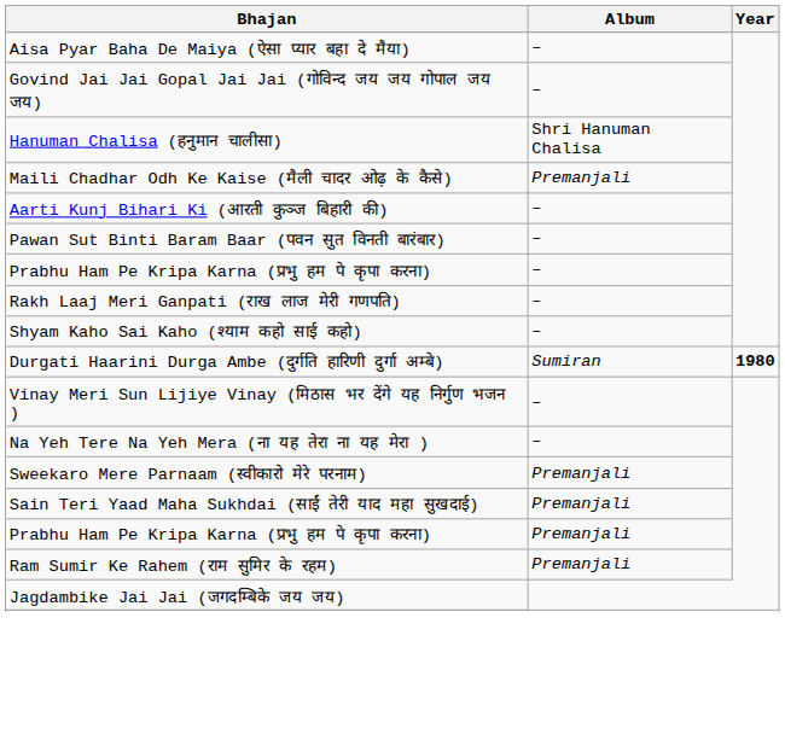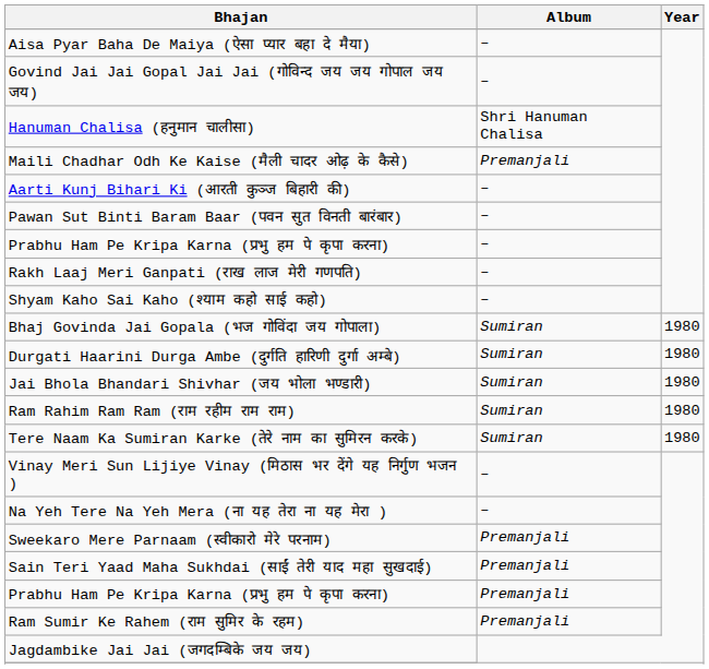 <table class="wikitable" border="1">
 <tr>
 <th>Bhajan</th>
 <th>Album</th>
 <th>Year</th>
 </tr>
 <tr>
 </tr>
 <tr>
 <td>Aisa Pyar Baha De Maiya (ऐसा प्यार बहा दे मैया)</td>
 <td>–</td>
 </tr>
 <tr>
 <td>Govind Jai Jai Gopal Jai Jai (गोविन्द जय जय गोपाल जय जय)</td>
 <td>–</td>
 </tr>
 <tr>
 <td><a href='#'>Hanuman Chalisa</a> (हनुमान चालीसा)</td>
 <td>Shri Hanuman Chalisa</td>
 </tr>
 <tr>
 <td>Maili Chadhar Odh Ke Kaise (मैली चादर ओढ़ के कैसे)</td>
 <td><em>Premanjali</em></td>
 </tr>
 <tr>
 <td><a href='#'>Aarti Kunj Bihari Ki</a> (आरती कुञ्ज बिहारी की)</td>
 <td>–</td>
 </tr>
 <tr>
 <td>Pawan Sut Binti Baram Baar (पवन सुत विनती बारंबार)</td>
 <td>–</td>
 </tr>
 <tr>
 <td>Prabhu Ham Pe Kripa Karna (प्रभु हम पे कृपा करना)</td>
 <td>–</td>
 </tr>
 <tr>
 <td>Rakh Laaj Meri Ganpati (राख लाज मेरी गणपति)</td>
 <td>–</td>
 </tr>
 <tr>
 <td>Shyam Kaho Sai Kaho (श्याम कहो साई कहो)</td>
 <td>–</td>
 </tr>
 <tr>
+<td>Bhaj Govinda Jai Gopala (भज गोविंदा जय गोपाला)</td>
+<td><em>Sumiran</em></td>
+<td>1980</td>
+</tr>
+<tr>
 <td>Durgati Haarini Durga Ambe (दुर्गति हारिणी दुर्गा अम्बे)</td>
 <td><em>Sumiran</em></td>
-<td><strong>1980</strong></td>
+<td>1980</td>
+</tr>
+<tr>
+<td>Jai Bhola Bhandari Shivhar (जय भोला भण्डारी)</td>
+<td><em>Sumiran</em></td>
+<td>1980</td>
+</tr>
+<tr>
+<td>Ram Rahim Ram Ram (राम रहीम राम राम)</td>
+<td><em>Sumiran</em></td>
+<td>1980</td>
+</tr>
+<tr>
+<td>Tere Naam Ka Sumiran Karke (तेरे नाम का सुमिरन करके)</td>
+<td><em>Sumiran</em></td>
+<td>1980</td>
 </tr>
 <tr>
 <td>Vinay Meri Sun Lijiye Vinay (मिठास भर देंगे यह निर्गुण भजन )</td>
 <td>–</td>
 </tr>
 <tr>
 <td>Na Yeh Tere Na Yeh Mera (ना यह तेरा ना यह मेरा )</td>
 <td>–</td>
 </tr>
 <tr>
 <td>Sweekaro Mere Parnaam (स्वीकारो मेरे परनाम)</td>
 <td><em>Premanjali</em></td>
 </tr>
 <tr>
 <td>Sain Teri Yaad Maha Sukhdai (साईं तेरी याद महा सुखदाई)</td>
 <td><em>Premanjali</em></td>
 </tr>
 <tr>
 <td>Prabhu Ham Pe Kripa Karna (प्रभु हम पे कृपा करना)</td>
 <td><em>Premanjali</em></td>
 </tr>
 <tr>
 <td>Ram Sumir Ke Rahem (राम सुमिर के रहम)</td>
 <td><em>Premanjali</em></td>
 </tr>
 <tr>
 <td>Jagdambike Jai Jai (जगदम्बिके जय जय)</td>
 </tr>
 <tr>
 </tr>
 <tr>
 </tr>
 </table>
